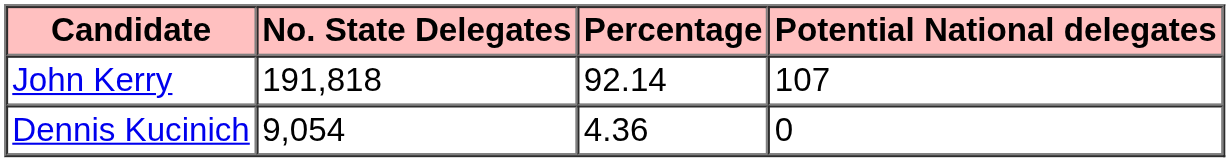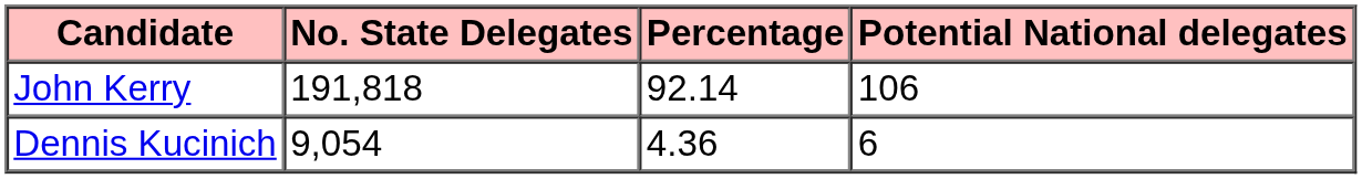 <table border="1" cellspacing="0" cellpadding="2">
 <tr ---->
 <th bgcolor="#ffc0c0">Candidate</th>
 <th bgcolor="#ffc0c0">No. State Delegates</th>
 <th bgcolor="#ffc0c0">Percentage</th>
 <th bgcolor="#ffc0c0">Potential National delegates</th>
 </tr>
 <tr ---->
 <td><a href='#'>John Kerry</a></td>
 <td>191,818</td>
 <td>92.14</td>
-<td>107</td>
+<td>106</td>
 </tr>
 <tr ---->
 <td><a href='#'>Dennis Kucinich</a></td>
 <td>9,054</td>
 <td>4.36</td>
-<td>0</td>
+<td>6</td>
 </tr>
 <tr ---->
 </tr>
 </table>
